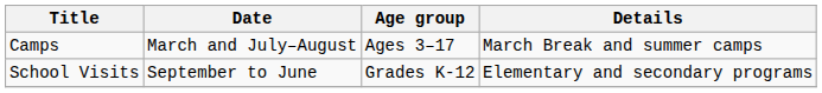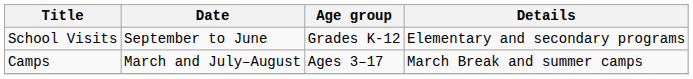 <table class="wikitable">
 <tr>
 <th>Title</th>
 <th>Date</th>
 <th>Age group</th>
 <th>Details</th>
 </tr>
 <tr>
+<td>School Visits</td>
+<td>September to June</td>
+<td>Grades K-12</td>
+<td>Elementary and secondary programs</td>
+</tr>
+<tr>
 <td>Camps</td>
 <td>March and July–August</td>
 <td>Ages 3–17</td>
 <td>March Break and summer camps</td>
 </tr>
 <tr>
-<td>School Visits</td>
-<td>September to June</td>
-<td>Grades K-12</td>
-<td>Elementary and secondary programs</td>
-</tr>
-<tr>
 </tr>
 </table>
